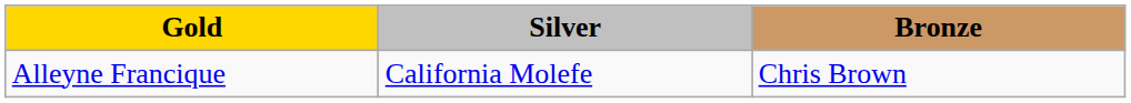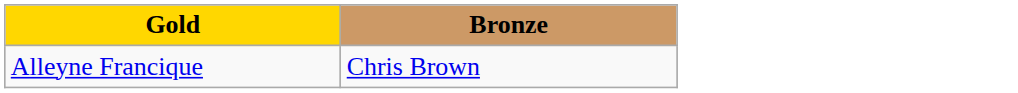 <table class="wikitable" style="text-align:left">
 <tr align="center">
 <td width=200 bgcolor=gold><strong>Gold</strong></td>
-<td width=200 bgcolor=silver><strong>Silver</strong></td>
 <td width=200 bgcolor=CC9966><strong>Bronze</strong></td>
 </tr>
 <tr>
 <td><a href='#'>Alleyne Francique</a><br><em></em></td>
-<td><a href='#'>California Molefe</a><br><em></em></td>
 <td><a href='#'>Chris Brown</a><br><em></em></td>
 </tr>
 </table>
